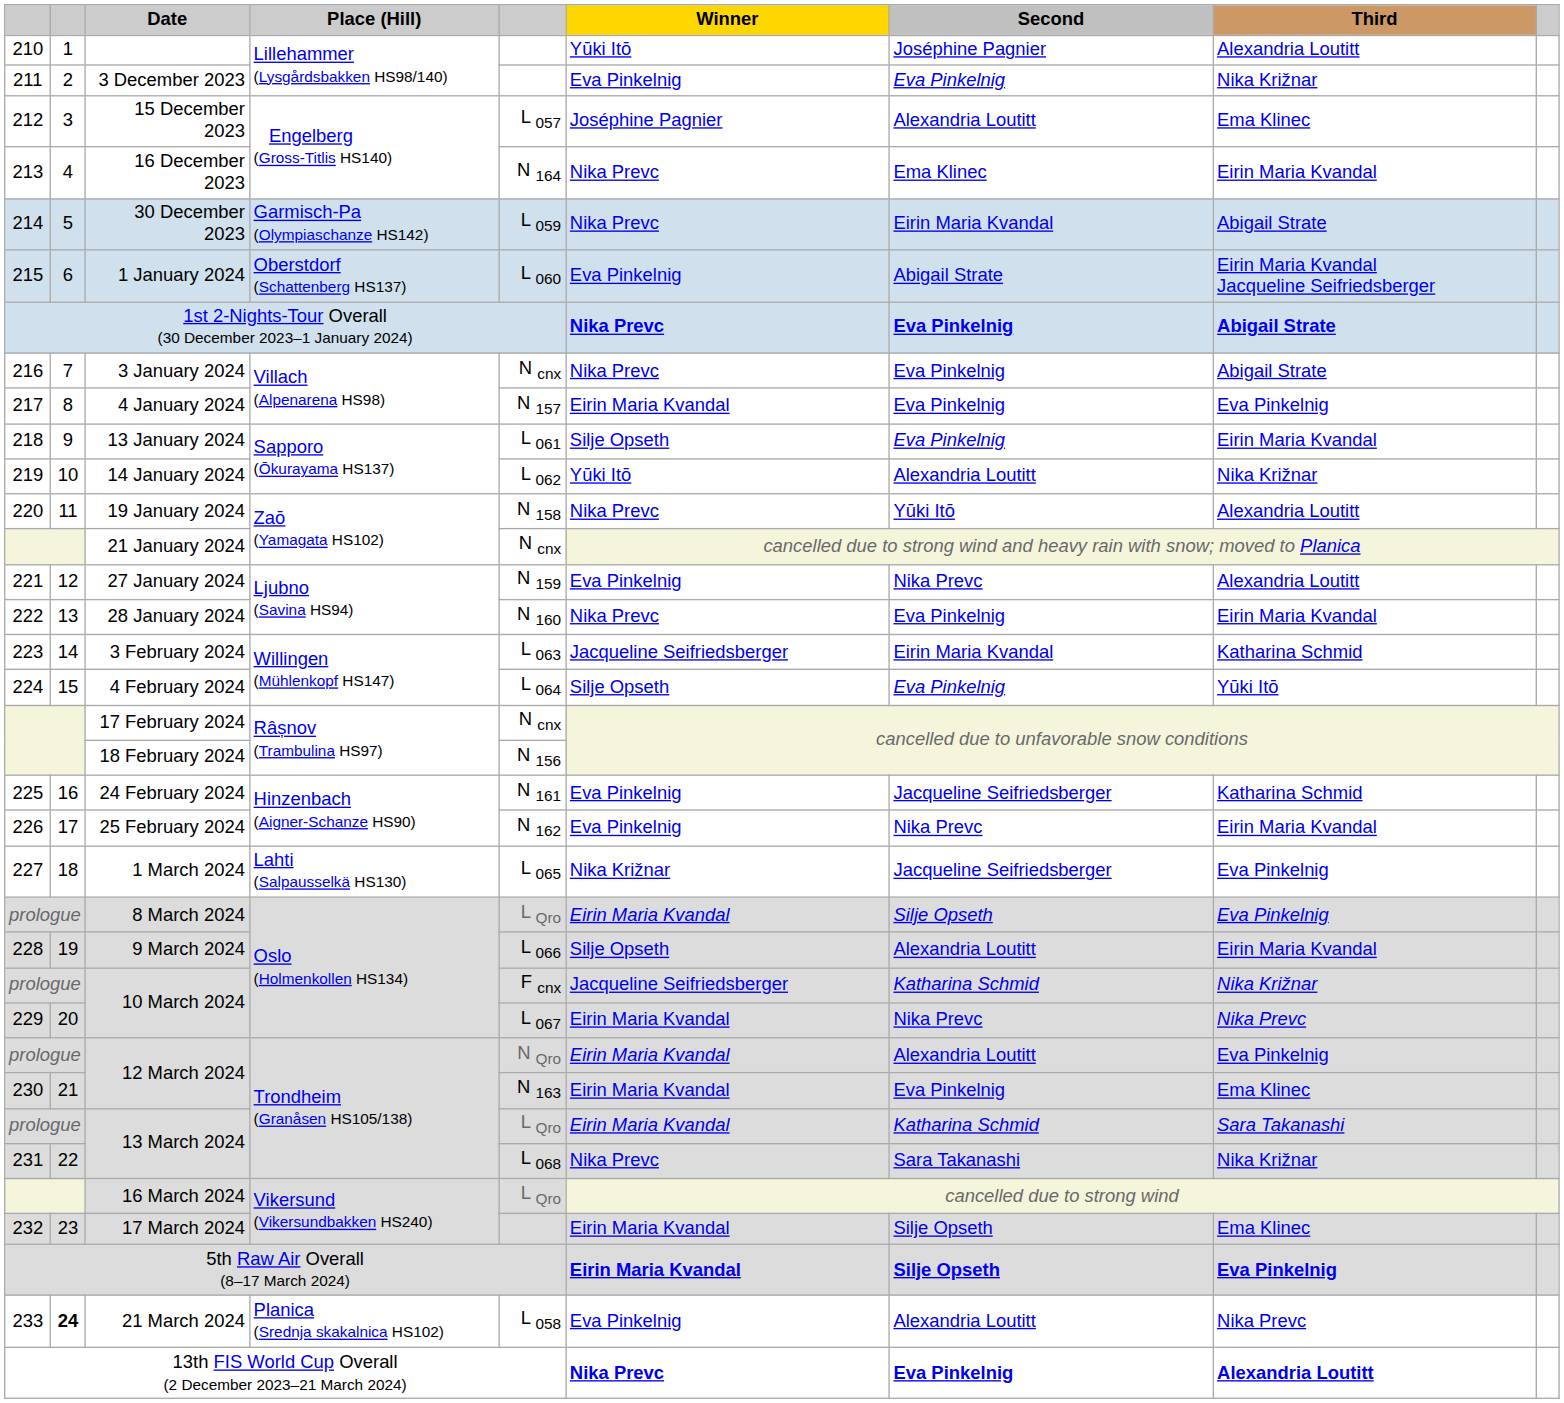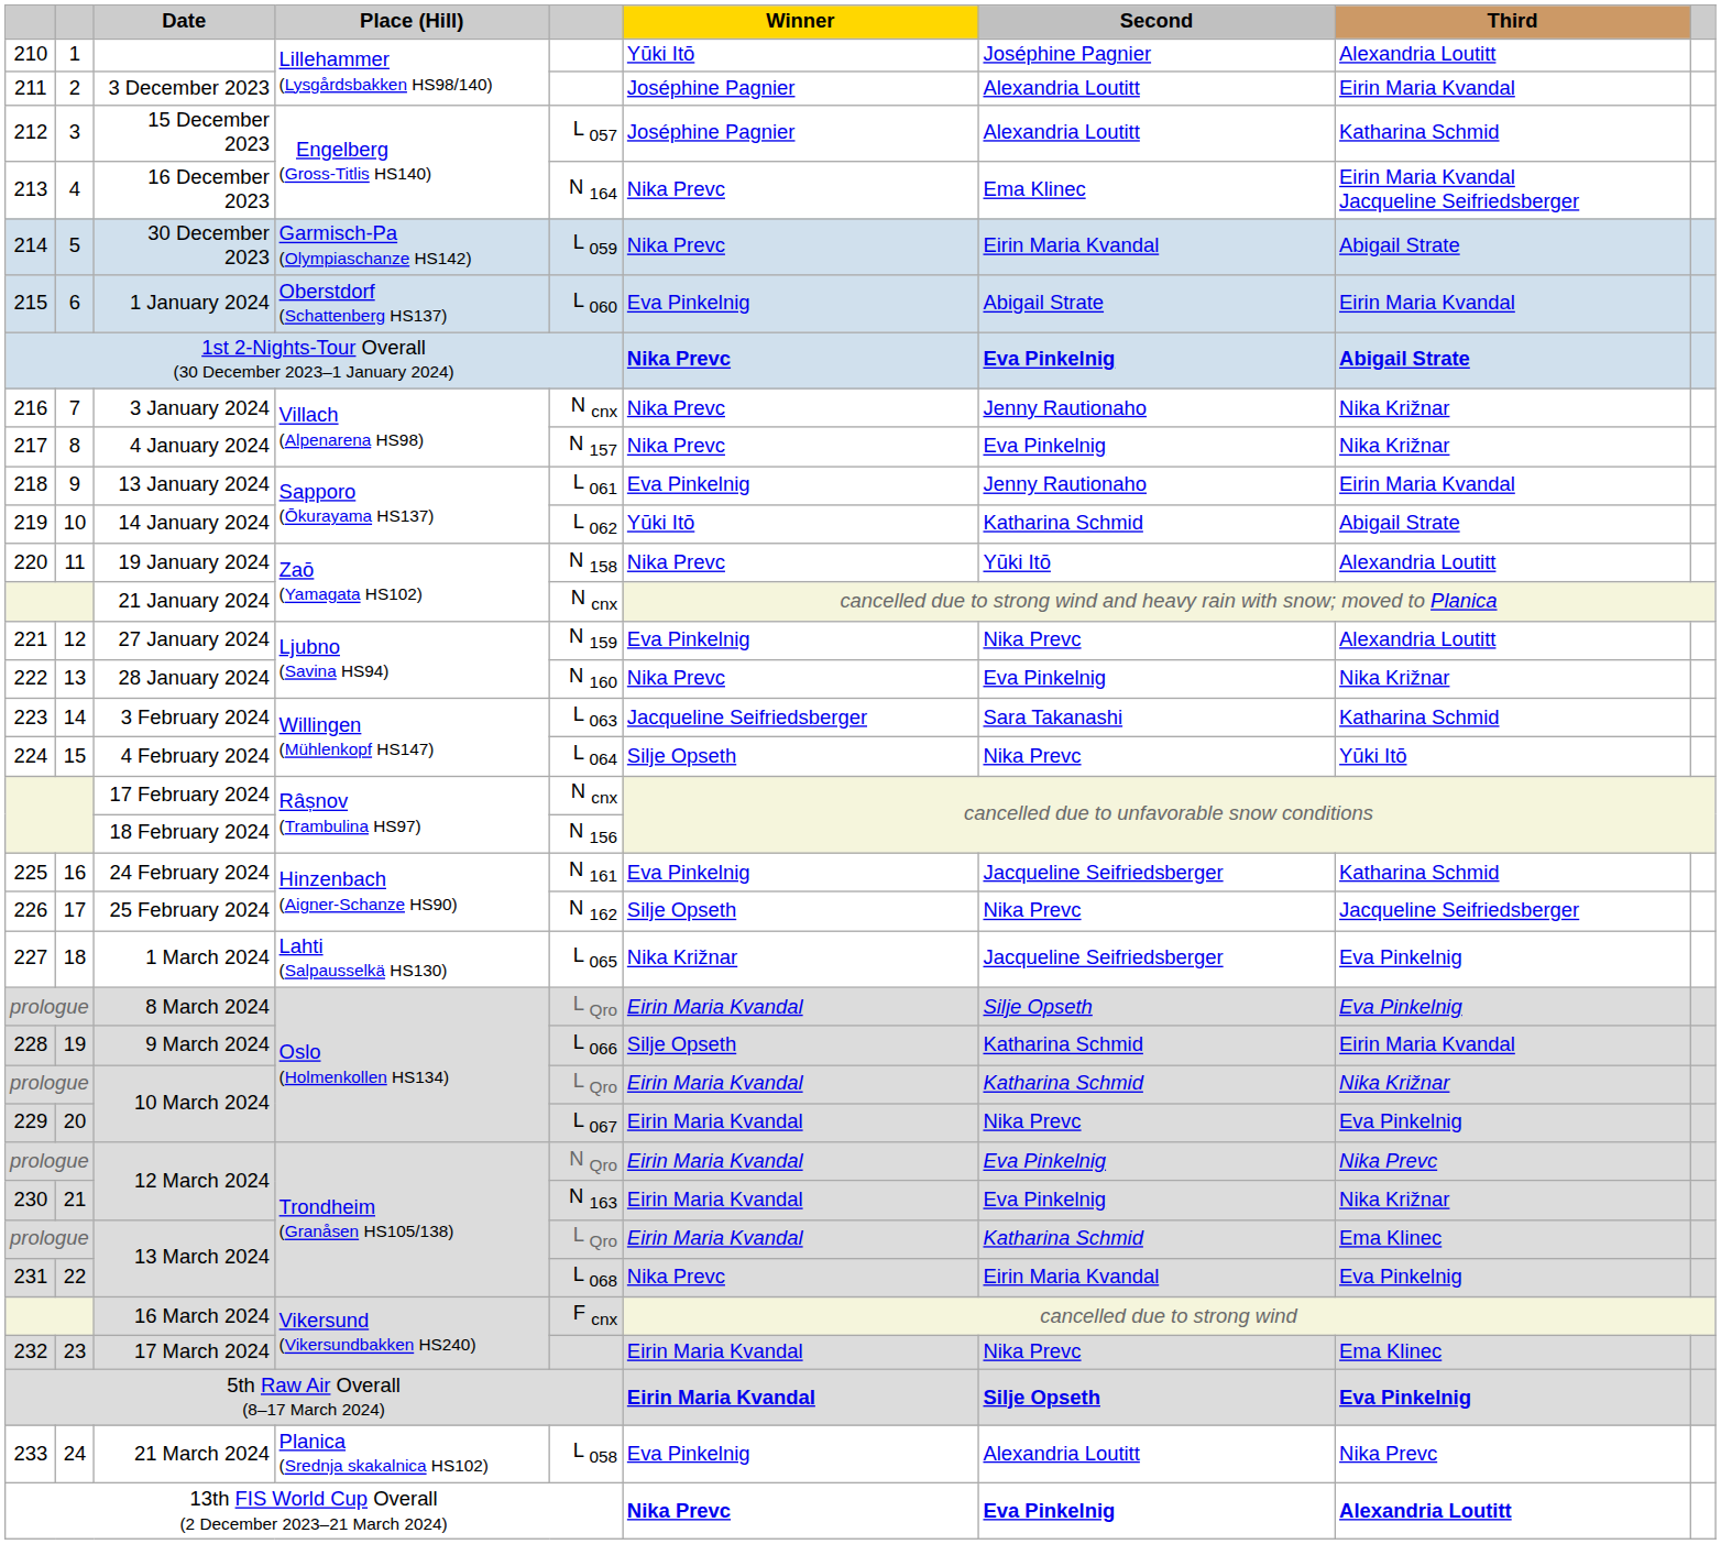 <table class="wikitable plainrowheaders" style="background:#fff; font-size:86%; line-height:16px; border:grey solid 1px; border-collapse:collapse;">
 <tr>
 <th scope="col" style="background:#ccc; width=30 px;"></th>
 <th scope="col" style="background:#ccc; width=10 px;"></th>
 <th scope="col" style="background:#ccc; width:116px;">Date</th>
 <th scope="col" style="background:#ccc; width:180px;">Place (Hill)</th>
 <th scope="col" style="background:#ccc; width:43px;"></th>
 <th scope="col" style="background:gold; width:235px;">Winner</th>
 <th scope="col" style="background:silver; width:235px;">Second</th>
 <th scope="col" style="background:#c96; width:235px;">Third</th>
 <th scope="col" style="background:#ccc; width:10px;"></th>
 </tr>
 <tr>
 <td align="center">210</td>
 <td align="center">1</td>
 <td align="right"></td>
 <td rowspan="2"> <a href='#'>Lillehammer</a><br> <small>(<a href='#'>Lysgårdsbakken</a> HS98/140)</small></td>
 <td align="right"></td>
 <td> <a href='#'>Yūki Itō</a></td>
 <td> <a href='#'>Joséphine Pagnier</a></td>
 <td> <a href='#'>Alexandria Loutitt</a></td>
 <td></td>
 </tr>
 <tr>
 <td align="center">211</td>
 <td align="center">2</td>
 <td align="right">3 December 2023</td>
 <td align="right"></td>
-<td> <a href='#'>Eva Pinkelnig</a></td>
-<td> <em><a href='#'>Eva Pinkelnig</a></em></td>
-<td> <a href='#'>Nika Križnar</a></td>
+<td> <a href='#'>Joséphine Pagnier</a></td>
+<td> <a href='#'>Alexandria Loutitt</a></td>
+<td> <a href='#'>Eirin Maria Kvandal</a></td>
 <td></td>
 </tr>
 <tr>
 <td align="center">212</td>
 <td align="center">3</td>
 <td align="right">15 December 2023</td>
 <td rowspan="2">   <a href='#'>Engelberg</a><br><small>(<a href='#'>Gross-Titlis</a> HS140)</small></td>
 <td align="right">L <sub>057</sub></td>
 <td> <a href='#'>Joséphine Pagnier</a></td>
 <td> <a href='#'>Alexandria Loutitt</a></td>
-<td> <a href='#'>Ema Klinec</a></td>
+<td> <a href='#'>Katharina Schmid</a></td>
 <td></td>
 </tr>
 <tr>
 <td align="center">213</td>
 <td align="center">4</td>
 <td align="right">16 December 2023</td>
 <td align="right">N <sub>164</sub></td>
 <td> <a href='#'>Nika Prevc</a></td>
 <td> <a href='#'>Ema Klinec</a></td>
-<td> <a href='#'>Eirin Maria Kvandal</a></td>
+<td> <a href='#'>Eirin Maria Kvandal</a><br> <a href='#'>Jacqueline Seifriedsberger</a></td>
 <td></td>
 </tr>
 <tr bgcolor=#d0e0ed>
 <td align="center">214</td>
 <td align="center">5</td>
 <td align="right">30 December 2023</td>
 <td> <a href='#'>Garmisch-Pa</a><br><small>(<a href='#'>Olympiaschanze</a> HS142)</small></td>
 <td align="right">L <sub>059</sub></td>
 <td> <a href='#'>Nika Prevc</a></td>
 <td> <a href='#'>Eirin Maria Kvandal</a></td>
 <td> <a href='#'>Abigail Strate</a></td>
 <td></td>
 </tr>
 <tr bgcolor=#d0e0ed>
 <td align="center">215</td>
 <td align="center">6</td>
 <td align="right">1 January 2024</td>
 <td> <a href='#'>Oberstdorf</a><br><small>(<a href='#'>Schattenberg</a> HS137)</small></td>
 <td align="right">L <sub>060</sub></td>
 <td> <a href='#'>Eva Pinkelnig</a></td>
 <td> <a href='#'>Abigail Strate</a></td>
-<td> <a href='#'>Eirin Maria Kvandal</a><br> <a href='#'>Jacqueline Seifriedsberger</a></td>
+<td> <a href='#'>Eirin Maria Kvandal</a></td>
 <td></td>
 </tr>
 <tr bgcolor=#d0e0ed>
 <td colspan="5" align="center"><a href='#'>1st 2-Nights-Tour</a> Overall<br><small>(30 December 2023–1 January 2024)</small></td>
 <td> <strong><a href='#'>Nika Prevc</a></strong></td>
 <td> <strong><a href='#'>Eva Pinkelnig</a></strong></td>
 <td> <strong><a href='#'>Abigail Strate</a></strong></td>
 <td></td>
 </tr>
 <tr>
 <td align="center">216</td>
 <td align="center">7</td>
 <td align="right">3 January 2024</td>
 <td rowspan="2"> <a href='#'>Villach</a><br><small>(<a href='#'>Alpenarena</a> HS98)</small></td>
 <td align="right">N <sub>cnx</sub></td>
 <td> <a href='#'>Nika Prevc</a></td>
-<td> <a href='#'>Eva Pinkelnig</a></td>
-<td> <a href='#'>Abigail Strate</a></td>
+<td> <a href='#'>Jenny Rautionaho</a></td>
+<td> <a href='#'>Nika Križnar</a></td>
 <td></td>
 </tr>
 <tr>
 <td align="center">217</td>
 <td align="center">8</td>
 <td align="right">4 January 2024</td>
 <td align="right">N <sub>157</sub></td>
-<td> <a href='#'>Eirin Maria Kvandal</a></td>
+<td> <a href='#'>Nika Prevc</a></td>
 <td> <a href='#'>Eva Pinkelnig</a></td>
-<td> <a href='#'>Eva Pinkelnig</a></td>
+<td> <a href='#'>Nika Križnar</a></td>
 <td></td>
 </tr>
 <tr>
 <td align="center">218</td>
 <td align="center">9</td>
 <td align="right">13 January 2024</td>
 <td rowspan="2"> <a href='#'>Sapporo</a><br><small>(<a href='#'>Ōkurayama</a> HS137)</small></td>
 <td align=right>L <sub>061</sub></td>
-<td> <a href='#'>Silje Opseth</a></td>
-<td> <em><a href='#'>Eva Pinkelnig</a></em></td>
+<td> <a href='#'>Eva Pinkelnig</a></td>
+<td> <a href='#'>Jenny Rautionaho</a></td>
 <td> <a href='#'>Eirin Maria Kvandal</a></td>
 <td></td>
 </tr>
 <tr>
 <td align="center">219</td>
 <td align="center">10</td>
 <td align="right">14 January 2024</td>
 <td align=right>L <sub>062</sub></td>
 <td> <a href='#'>Yūki Itō</a></td>
-<td> <a href='#'>Alexandria Loutitt</a></td>
-<td> <a href='#'>Nika Križnar</a></td>
+<td> <a href='#'>Katharina Schmid</a></td>
+<td> <a href='#'>Abigail Strate</a></td>
 <td></td>
 </tr>
 <tr>
 <td align="center">220</td>
 <td align="center">11</td>
 <td align="right">19 January 2024</td>
 <td rowspan="2"> <a href='#'>Zaō</a><br><small>(<a href='#'>Yamagata</a> HS102)</small></td>
 <td align=right>N <sub>158</sub></td>
 <td> <a href='#'>Nika Prevc</a></td>
 <td> <a href='#'>Yūki Itō</a></td>
 <td> <a href='#'>Alexandria Loutitt</a></td>
 <td></td>
 </tr>
 <tr>
 <td colspan=2 bgcolor="F5F5DC"></td>
 <td align="right">21 January 2024</td>
 <td align=right>N <sub>cnx</sub></td>
 <td colspan=4 align=center bgcolor="F5F5DC" style=color:#696969><em>cancelled due to strong wind and heavy rain with snow; moved to <a href='#'>Planica</a></em></td>
 </tr>
 <tr>
 <td align="center">221</td>
 <td align="center">12</td>
 <td align="right">27 January 2024</td>
 <td rowspan="2"> <a href='#'>Ljubno</a><br><small>(<a href='#'>Savina</a> HS94)</small></td>
 <td align="right">N <sub>159</sub></td>
 <td> <a href='#'>Eva Pinkelnig</a></td>
 <td> <a href='#'>Nika Prevc</a></td>
 <td> <a href='#'>Alexandria Loutitt</a></td>
 <td></td>
 </tr>
 <tr>
 <td align="center">222</td>
 <td align="center">13</td>
 <td align="right">28 January 2024</td>
 <td align="right">N <sub>160</sub></td>
 <td> <a href='#'>Nika Prevc</a></td>
 <td> <a href='#'>Eva Pinkelnig</a></td>
-<td> <a href='#'>Eirin Maria Kvandal</a></td>
+<td> <a href='#'>Nika Križnar</a></td>
 <td></td>
 </tr>
 <tr>
 <td align="center">223</td>
 <td align="center">14</td>
 <td align="right">3 February 2024</td>
 <td rowspan="2"> <a href='#'>Willingen</a><br><small>(<a href='#'>Mühlenkopf</a> HS147)</small></td>
 <td align="right">L <sub>063</sub></td>
 <td> <a href='#'>Jacqueline Seifriedsberger</a></td>
-<td> <a href='#'>Eirin Maria Kvandal</a></td>
+<td> <a href='#'>Sara Takanashi</a></td>
 <td> <a href='#'>Katharina Schmid</a></td>
 <td></td>
 </tr>
 <tr>
 <td align="center">224</td>
 <td align="center">15</td>
 <td align="right">4 February 2024</td>
 <td align="right">L <sub>064</sub></td>
 <td> <a href='#'>Silje Opseth</a></td>
-<td> <em><a href='#'>Eva Pinkelnig</a></em></td>
+<td> <a href='#'>Nika Prevc</a></td>
 <td> <a href='#'>Yūki Itō</a></td>
 <td></td>
 </tr>
 <tr>
 <td colspan=2 rowspan=2 bgcolor="F5F5DC"></td>
 <td align="right">17 February 2024</td>
 <td rowspan="2"> <a href='#'>Râșnov</a><br><small>(<a href='#'>Trambulina</a> HS97)</small></td>
 <td align=right>N <sub>cnx</sub></td>
 <td colspan=4 rowspan=2 align=center bgcolor="F5F5DC" style=color:#696969><em>cancelled due to unfavorable snow conditions</em></td>
 </tr>
 <tr>
 <td align="right">18 February 2024</td>
 <td align="right">N <sub>156</sub></td>
 </tr>
 <tr>
 <td align="center">225</td>
 <td align="center">16</td>
 <td align="right">24 February 2024</td>
 <td rowspan="2"> <a href='#'>Hinzenbach</a><br><small>(<a href='#'>Aigner-Schanze</a> HS90)</small></td>
 <td align="right">N <sub>161</sub></td>
 <td> <a href='#'>Eva Pinkelnig</a></td>
 <td> <a href='#'>Jacqueline Seifriedsberger</a></td>
 <td> <a href='#'>Katharina Schmid</a></td>
 <td></td>
 </tr>
 <tr>
 <td align="center">226</td>
 <td align="center">17</td>
 <td align="right">25 February 2024</td>
 <td align="right">N <sub>162</sub></td>
-<td> <a href='#'>Eva Pinkelnig</a></td>
+<td> <a href='#'>Silje Opseth</a></td>
 <td> <a href='#'>Nika Prevc</a></td>
-<td> <a href='#'>Eirin Maria Kvandal</a></td>
+<td> <a href='#'>Jacqueline Seifriedsberger</a></td>
 <td></td>
 </tr>
 <tr>
 <td align="center">227</td>
 <td align="center">18</td>
 <td align="right">1 March 2024</td>
 <td> <a href='#'>Lahti</a><br><small>(<a href='#'>Salpausselkä</a> HS130)</small></td>
 <td align="right">L <sub>065</sub></td>
 <td> <a href='#'>Nika Križnar</a></td>
 <td> <a href='#'>Jacqueline Seifriedsberger</a></td>
 <td> <a href='#'>Eva Pinkelnig</a></td>
 <td></td>
 </tr>
 <tr bgcolor="#DCDCDC">
 <td colspan=2 align="center" style=color:#696969><em>prologue</em></td>
 <td align="right">8 March 2024</td>
 <td rowspan=4> <a href='#'>Oslo</a><br><small>(<a href='#'>Holmenkollen</a> HS134)</small></td>
 <td align="right" style=color:#696969>L <sub>Qro</sub></td>
 <td> <em><a href='#'>Eirin Maria Kvandal</a></em></td>
 <td> <em><a href='#'>Silje Opseth</a></em></td>
 <td> <em><a href='#'>Eva Pinkelnig</a></em></td>
 <td></td>
 </tr>
 <tr bgcolor="#DCDCDC">
 <td align="center">228</td>
 <td align="center">19</td>
 <td align="right">9 March 2024</td>
 <td align="right">L <sub>066</sub></td>
 <td> <a href='#'>Silje Opseth</a></td>
-<td> <a href='#'>Alexandria Loutitt</a></td>
+<td> <a href='#'>Katharina Schmid</a></td>
 <td> <a href='#'>Eirin Maria Kvandal</a></td>
 <td></td>
 </tr>
 <tr bgcolor="#DCDCDC">
 <td colspan=2 align="center" style=color:#696969><em>prologue</em></td>
 <td rowspan=2 align="right">10 March 2024</td>
-<td align="right">F <sub>cnx</sub></td>
-<td> <a href='#'>Jacqueline Seifriedsberger</a></td>
+<td align="right" style=color:#696969>L <sub>Qro</sub></td>
+<td> <em><a href='#'>Eirin Maria Kvandal</a></em></td>
 <td> <em><a href='#'>Katharina Schmid</a></em></td>
 <td> <em><a href='#'>Nika Križnar</a></em></td>
 <td></td>
 </tr>
 <tr bgcolor="#DCDCDC">
 <td align="center">229</td>
 <td align="center">20</td>
 <td align="right">L <sub>067</sub></td>
 <td> <a href='#'>Eirin Maria Kvandal</a></td>
 <td> <a href='#'>Nika Prevc</a></td>
-<td> <em><a href='#'>Nika Prevc</a></em></td>
+<td> <a href='#'>Eva Pinkelnig</a></td>
 <td></td>
 </tr>
 <tr bgcolor="#DCDCDC">
 <td colspan=2 align="center" style=color:#696969><em>prologue</em></td>
 <td rowspan="2" align="right">12 March 2024</td>
 <td rowspan="4"> <a href='#'>Trondheim</a><br><small>(<a href='#'>Granåsen</a> HS105/138)</small></td>
 <td align="right" style=color:#696969>N <sub>Qro</sub></td>
 <td> <em><a href='#'>Eirin Maria Kvandal</a></em></td>
-<td> <a href='#'>Alexandria Loutitt</a></td>
-<td> <a href='#'>Eva Pinkelnig</a></td>
+<td> <em><a href='#'>Eva Pinkelnig</a></em></td>
+<td> <em><a href='#'>Nika Prevc</a></em></td>
 <td></td>
 </tr>
 <tr bgcolor="#DCDCDC">
 <td align="center">230</td>
 <td align="center">21</td>
 <td align="right">N <sub>163</sub></td>
 <td> <a href='#'>Eirin Maria Kvandal</a></td>
 <td> <a href='#'>Eva Pinkelnig</a></td>
-<td> <a href='#'>Ema Klinec</a></td>
+<td> <a href='#'>Nika Križnar</a></td>
 <td></td>
 </tr>
 <tr bgcolor="#DCDCDC">
 <td colspan=2 align="center" style=color:#696969><em>prologue</em></td>
 <td rowspan="2" align="right">13 March 2024</td>
 <td align="right" style=color:#696969>L <sub>Qro</sub></td>
 <td> <em><a href='#'>Eirin Maria Kvandal</a></em></td>
 <td> <em><a href='#'>Katharina Schmid</a></em></td>
-<td> <em><a href='#'>Sara Takanashi</a></em></td>
+<td> <a href='#'>Ema Klinec</a></td>
 <td></td>
 </tr>
 <tr bgcolor="#DCDCDC">
 <td align="center">231</td>
 <td align="center">22</td>
 <td align="right">L <sub>068</sub></td>
 <td> <a href='#'>Nika Prevc</a></td>
-<td> <a href='#'>Sara Takanashi</a></td>
-<td> <a href='#'>Nika Križnar</a></td>
+<td> <a href='#'>Eirin Maria Kvandal</a></td>
+<td> <a href='#'>Eva Pinkelnig</a></td>
 <td></td>
 </tr>
 <tr bgcolor="#DCDCDC">
 <td colspan=2 bgcolor="F5F5DC"></td>
 <td align="right">16 March 2024</td>
 <td rowspan=2> <a href='#'>Vikersund</a><br><small>(<a href='#'>Vikersundbakken</a> HS240)</small></td>
-<td align="right" style=color:#696969>L <sub>Qro</sub></td>
+<td align="right">F <sub>cnx</sub></td>
 <td colspan=4 align=center bgcolor="F5F5DC" style=color:#696969><em>cancelled due to strong wind</em></td>
 </tr>
 <tr bgcolor="#DCDCDC">
 <td align="center">232</td>
 <td align="center">23</td>
 <td align="right">17 March 2024</td>
 <td align="right"></td>
 <td> <a href='#'>Eirin Maria Kvandal</a></td>
-<td> <a href='#'>Silje Opseth</a></td>
+<td> <a href='#'>Nika Prevc</a></td>
 <td> <a href='#'>Ema Klinec</a></td>
 <td></td>
 </tr>
 <tr bgcolor="#DCDCDC">
 <td colspan="5" align="center">5th <a href='#'>Raw Air</a> Overall<br><small>(8–17 March 2024)</small></td>
 <td><strong> <a href='#'>Eirin Maria Kvandal</a></strong></td>
 <td><strong> <a href='#'>Silje Opseth</a></strong></td>
 <td><strong> <a href='#'>Eva Pinkelnig</a></strong></td>
 <td></td>
 </tr>
 <tr>
 <td align="center">233</td>
-<td align="center"><strong>24</strong></td>
+<td align="center">24</td>
 <td align="right">21 March 2024</td>
 <td> <a href='#'>Planica</a><br><small>(<a href='#'>Srednja skakalnica</a> HS102)</small></td>
 <td align="right">L <sub>058</sub></td>
 <td> <a href='#'>Eva Pinkelnig</a></td>
 <td> <a href='#'>Alexandria Loutitt</a></td>
 <td> <a href='#'>Nika Prevc</a></td>
 <td></td>
 </tr>
 <tr bgcolor="#FFFFFF">
 <td colspan="5" align="center">13th <a href='#'>FIS World Cup</a> Overall<br><small>(2 December 2023–21 March 2024)</small></td>
 <td> <strong><a href='#'>Nika Prevc</a></strong></td>
 <td> <strong><a href='#'>Eva Pinkelnig</a></strong></td>
 <td> <strong><a href='#'>Alexandria Loutitt</a></strong></td>
 <td></td>
 </tr>
 </table>
